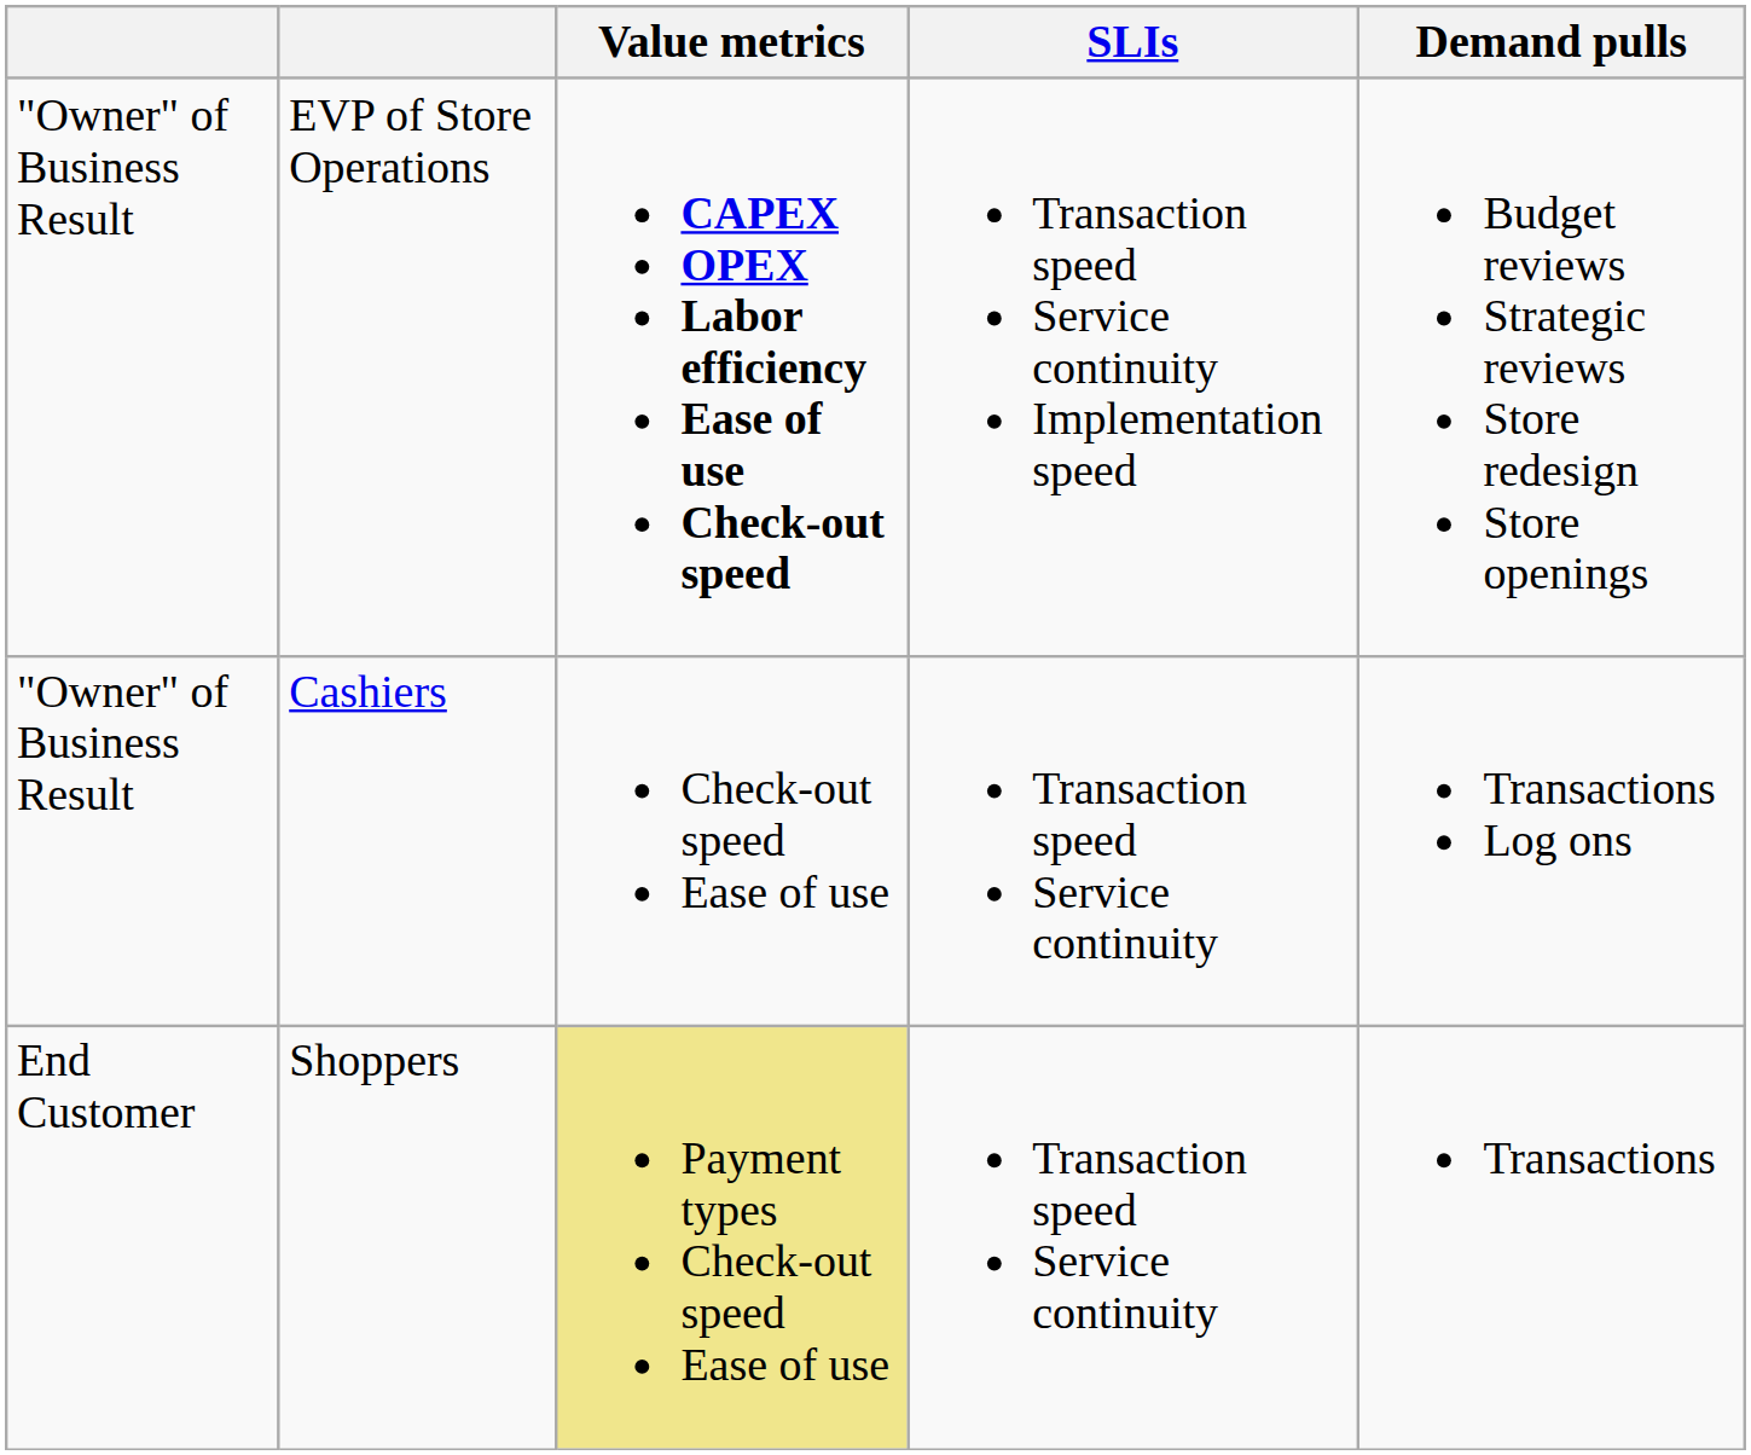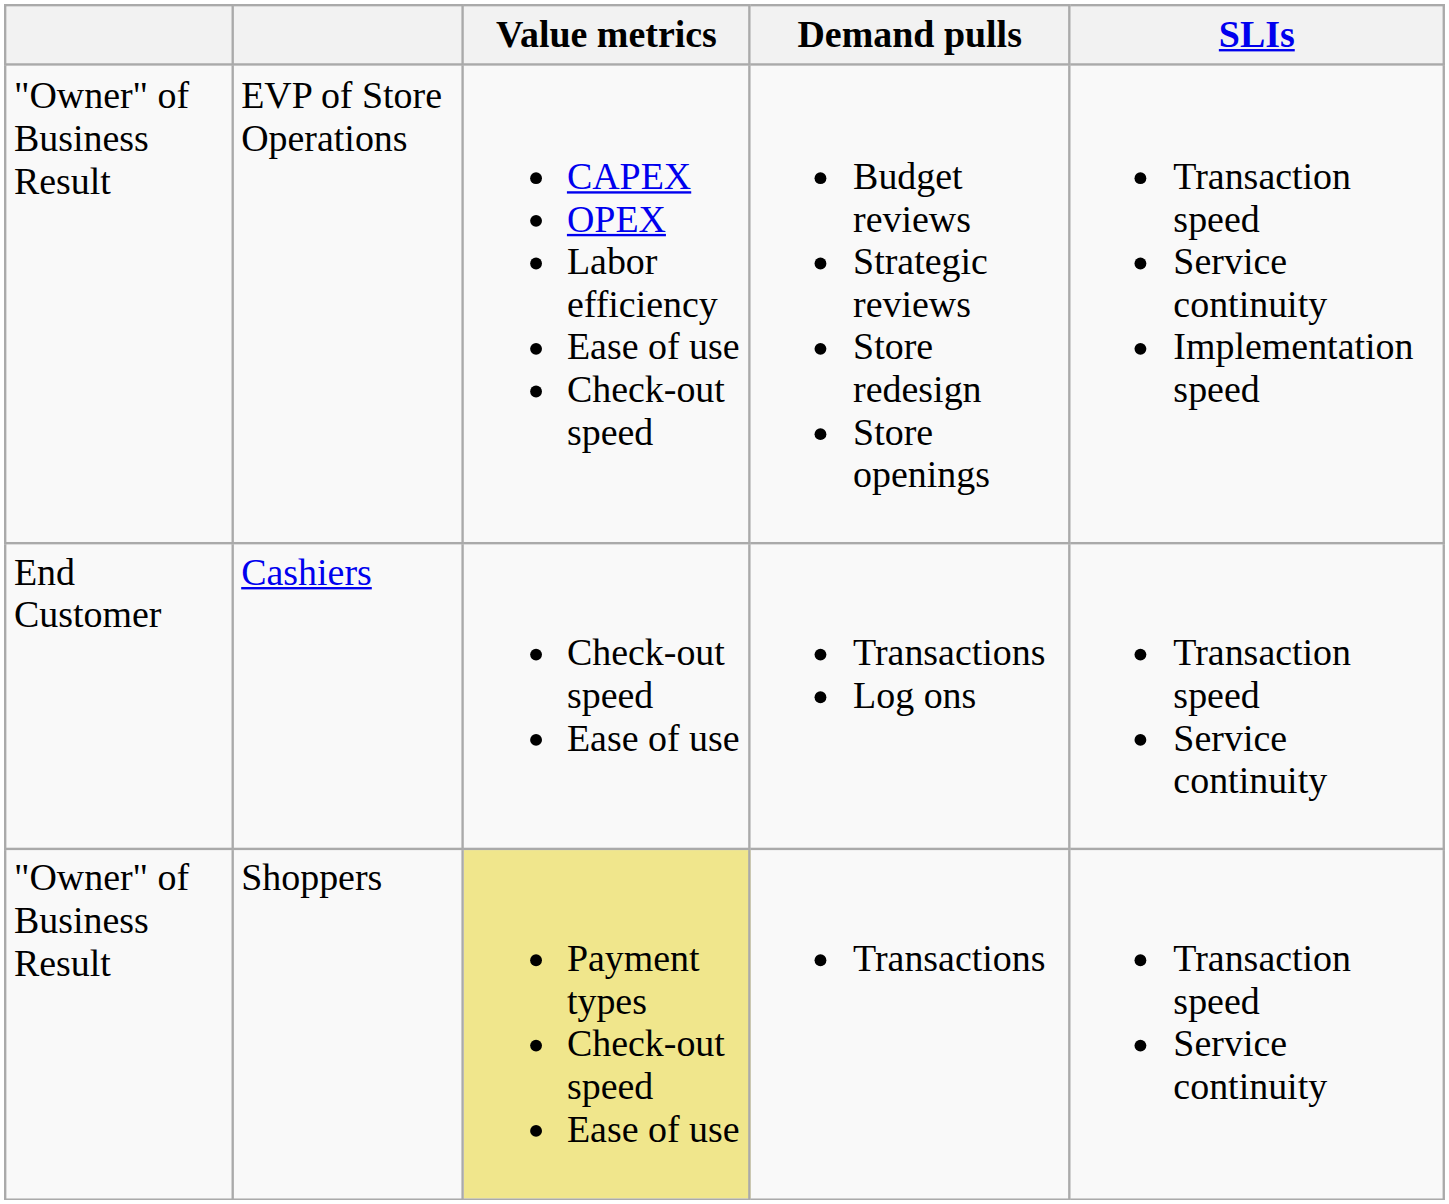 <table class="wikitable">
 <tr>
 <th> </th>
 <th> </th>
 <th>Value metrics</th>
+<th>Demand pulls</th>
 <th><a href='#'>SLIs</a></th>
-<th>Demand pulls</th>
 </tr>
 <tr valign="top">
 <td>"Owner" of Business Result</td>
 <td>EVP of Store Operations</td>
-<td><strong><br><ul><li><a href='#'>CAPEX</a></li><li><a href='#'>OPEX</a></li><li>Labor efficiency</li><li>Ease of use</li><li>Check-out speed</li></ul></strong></td>
+<td><br><ul><li><a href='#'>CAPEX</a></li><li><a href='#'>OPEX</a></li><li>Labor efficiency</li><li>Ease of use</li><li>Check-out speed</li></ul></td>
+<td><br><ul><li>Budget reviews</li><li>Strategic reviews</li><li>Store redesign</li><li>Store openings</li></ul></td>
 <td><br><ul><li>Transaction speed</li><li>Service continuity</li><li>Implementation speed</li></ul></td>
-<td><br><ul><li>Budget reviews</li><li>Strategic reviews</li><li>Store redesign</li><li>Store openings</li></ul></td>
+</tr>
+<tr valign="top">
+<td>End Customer</td>
+<td><a href='#'>Cashiers</a></td>
+<td><br><ul><li>Check-out speed</li><li>Ease of use</li></ul></td>
+<td><br><ul><li>Transactions</li><li>Log ons</li></ul></td>
+<td><br><ul><li>Transaction speed</li><li>Service continuity</li></ul></td>
 </tr>
 <tr valign="top">
 <td>"Owner" of Business Result</td>
-<td><a href='#'>Cashiers</a></td>
-<td><br><ul><li>Check-out speed</li><li>Ease of use</li></ul></td>
-<td><br><ul><li>Transaction speed</li><li>Service continuity</li></ul></td>
-<td><br><ul><li>Transactions</li><li>Log ons</li></ul></td>
-</tr>
-<tr valign="top">
-<td>End Customer</td>
 <td>Shoppers</td>
 <td style="background: khaki;"><br><ul><li>Payment types</li><li>Check-out speed</li><li>Ease of use</li></ul></td>
+<td><br><ul><li>Transactions</li></ul></td>
 <td><br><ul><li>Transaction speed</li><li>Service continuity</li></ul></td>
-<td><br><ul><li>Transactions</li></ul></td>
 </tr>
 </table>
